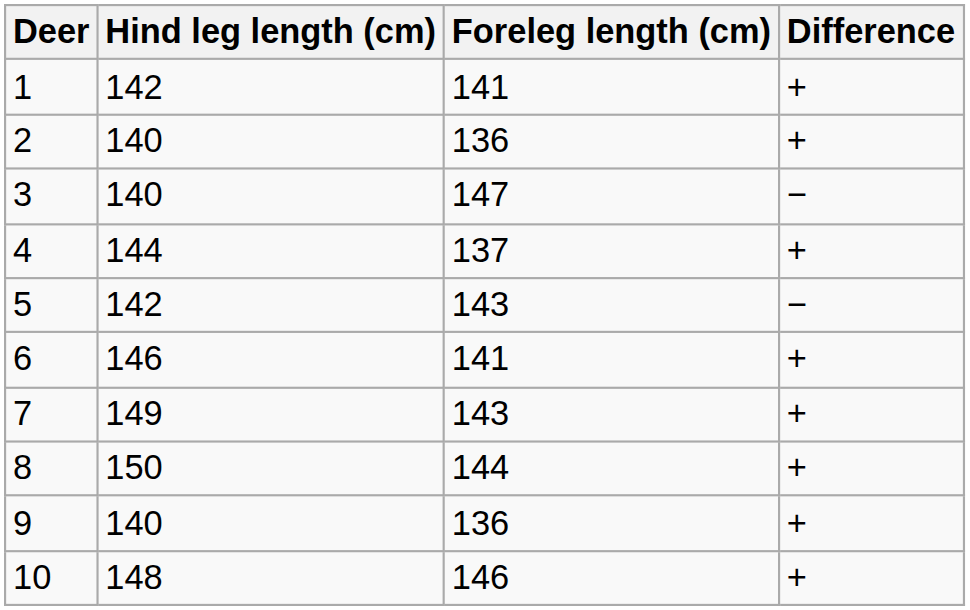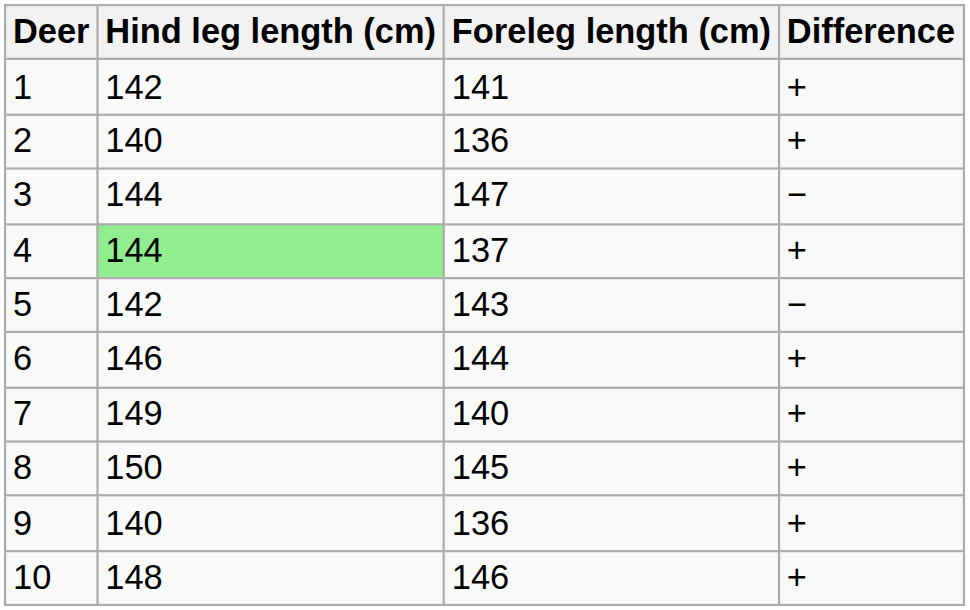 <table class="wikitable">
 <tr>
 <th>Deer</th>
 <th>Hind leg length (cm)</th>
 <th>Foreleg length (cm)</th>
 <th>Difference</th>
 </tr>
 <tr>
 <td>1</td>
 <td>142</td>
 <td>141</td>
 <td>+</td>
 </tr>
 <tr>
 <td>2</td>
 <td>140</td>
 <td>136</td>
 <td>+</td>
 </tr>
 <tr>
 <td>3</td>
-<td>140</td>
+<td>144</td>
 <td>147</td>
 <td>−</td>
 </tr>
 <tr>
 <td>4</td>
-<td>144</td>
+<td style="background: lightgreen;">144</td>
 <td>137</td>
 <td>+</td>
 </tr>
 <tr>
 <td>5</td>
 <td>142</td>
 <td>143</td>
 <td>−</td>
 </tr>
 <tr>
 <td>6</td>
 <td>146</td>
-<td>141</td>
+<td>144</td>
 <td>+</td>
 </tr>
 <tr>
 <td>7</td>
 <td>149</td>
-<td>143</td>
+<td>140</td>
 <td>+</td>
 </tr>
 <tr>
 <td>8</td>
 <td>150</td>
-<td>144</td>
+<td>145</td>
 <td>+</td>
 </tr>
 <tr>
 <td>9</td>
 <td>140</td>
 <td>136</td>
 <td>+</td>
 </tr>
 <tr>
 <td>10</td>
 <td>148</td>
 <td>146</td>
 <td>+</td>
 </tr>
 </table>
